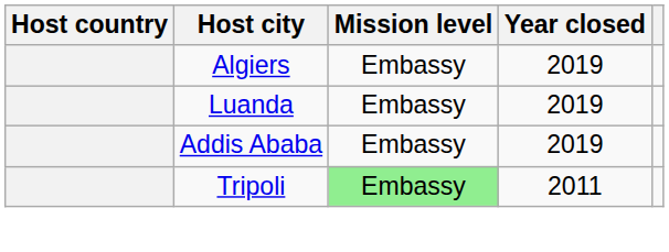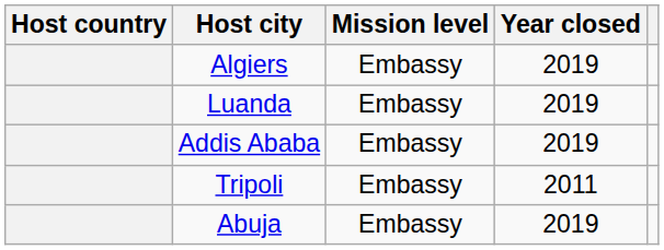 <table class="wikitable plainrowheaders" style="text-align:center;">
 <tr>
 <th scope="col">Host country</th>
 <th scope="col">Host city</th>
 <th scope="col">Mission level</th>
 <th scope="col">Year closed</th>
 <th scope="col"></th>
 </tr>
 <tr>
 <th scope="row"></th>
 <td><a href='#'>Algiers</a></td>
 <td>Embassy</td>
 <td>2019</td>
 <td></td>
 </tr>
 <tr>
 <th scope="row"></th>
 <td><a href='#'>Luanda</a></td>
 <td>Embassy</td>
 <td>2019</td>
 <td></td>
 </tr>
 <tr>
 <th scope="row"></th>
 <td><a href='#'>Addis Ababa</a></td>
 <td>Embassy</td>
 <td>2019</td>
 <td></td>
 </tr>
 <tr>
 <th scope="row"></th>
 <td><a href='#'>Tripoli</a></td>
-<td style="background: lightgreen;">Embassy</td>
+<td>Embassy</td>
 <td>2011</td>
 <td></td>
 </tr>
+<tr>
+<th scope="row"></th>
+<td><a href='#'>Abuja</a></td>
+<td>Embassy</td>
+<td>2019</td>
+<td></td>
+</tr>
 </table>
